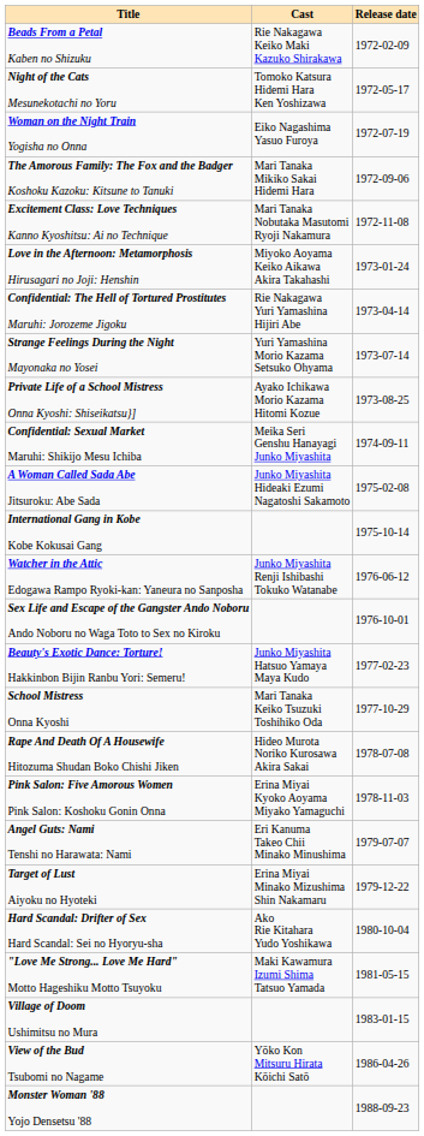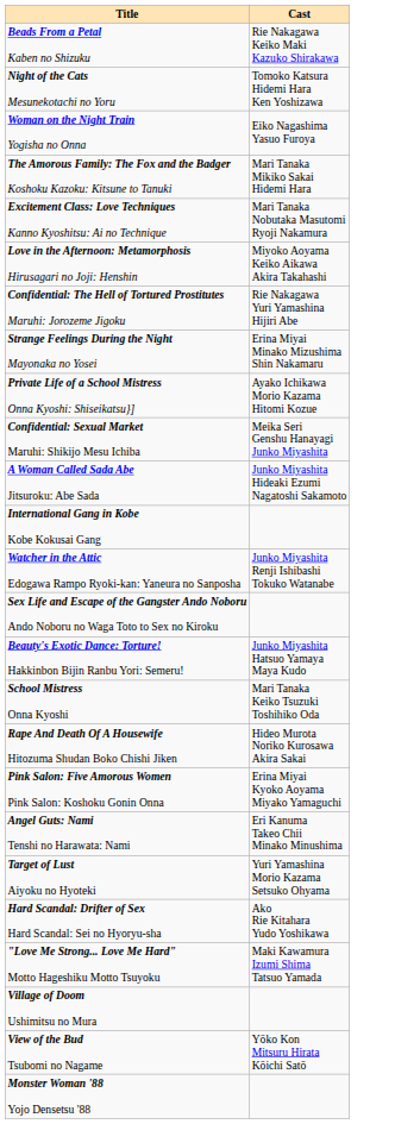 <table class="wikitable">
 <tr>
 <th style="background:#FFE4B5;">Title</th>
 <th style="background:#FFE4B5;">Cast</th>
-<th style="background:#FFE4B5;">Release date</th>
 </tr>
 <tr>
 <td><strong><em><a href='#'>Beads From a Petal</a></em></strong><br><br><em>Kaben no Shizuku</em></td>
 <td>Rie Nakagawa<br>Keiko Maki<br><a href='#'>Kazuko Shirakawa</a></td>
-<td>1972-02-09</td>
 </tr>
 <tr>
 <td><strong><em>Night of the Cats</em></strong><br><br><em>Mesunekotachi no Yoru</em></td>
 <td>Tomoko Katsura<br>Hidemi Hara<br>Ken Yoshizawa</td>
-<td>1972-05-17</td>
 </tr>
 <tr>
 <td><strong><em><a href='#'>Woman on the Night Train</a></em></strong><br><br><em>Yogisha no Onna</em></td>
 <td>Eiko Nagashima<br>Yasuo Furoya</td>
-<td>1972-07-19</td>
 </tr>
 <tr>
 <td><strong><em>The Amorous Family: The Fox and the Badger</em></strong><br><br><em>Koshoku Kazoku: Kitsune to Tanuki</em></td>
 <td>Mari Tanaka<br>Mikiko Sakai<br>Hidemi Hara</td>
-<td>1972-09-06</td>
 </tr>
 <tr>
 <td><strong><em>Excitement Class: Love Techniques</em></strong><br><br><em>Kanno Kyoshitsu: Ai no Technique</em></td>
 <td>Mari Tanaka<br>Nobutaka Masutomi<br>Ryoji Nakamura</td>
-<td>1972-11-08</td>
 </tr>
 <tr>
 <td><strong><em>Love in the Afternoon: Metamorphosis</em></strong><br><br><em>Hirusagari no Joji: Henshin</em></td>
 <td>Miyoko Aoyama<br>Keiko Aikawa<br>Akira Takahashi</td>
-<td>1973-01-24</td>
 </tr>
 <tr>
 <td><strong><em>Confidential: The Hell of Tortured Prostitutes</em></strong><br><br><em>Maruhi: Jorozeme Jigoku</em></td>
 <td>Rie Nakagawa<br>Yuri Yamashina<br>Hijiri Abe</td>
-<td>1973-04-14</td>
 </tr>
 <tr>
 <td><strong><em>Strange Feelings During the Night</em></strong><br><br><em>Mayonaka no Yosei</em></td>
-<td>Yuri Yamashina<br>Morio Kazama<br>Setsuko Ohyama</td>
-<td>1973-07-14</td>
+<td>Erina Miyai<br>Minako Mizushima<br>Shin Nakamaru</td>
 </tr>
 <tr>
 <td><strong><em>Private Life of a School Mistress</em></strong><br><br><em>Onna Kyoshi: Shiseikatsu}]</td>
 <td>Ayako Ichikawa<br>Morio Kazama<br>Hitomi Kozue</td>
-<td>1973-08-25</td>
 </tr>
 <tr>
 <td><strong><em>Confidential: Sexual Market</em></strong><br><br></em>Maruhi: Shikijo Mesu Ichiba<em></td>
 <td>Meika Seri<br>Genshu Hanayagi<br><a href='#'>Junko Miyashita</a></td>
-<td>1974-09-11</td>
 </tr>
 <tr>
 <td><strong><em><a href='#'>A Woman Called Sada Abe</a></em></strong><br><br></em>Jitsuroku: Abe Sada<em></td>
 <td><a href='#'>Junko Miyashita</a><br>Hideaki Ezumi<br>Nagatoshi Sakamoto</td>
-<td>1975-02-08</td>
 </tr>
 <tr>
 <td><strong><em>International Gang in Kobe</em></strong><br><br></em>Kobe Kokusai Gang<em></td>
 <td></td>
-<td>1975-10-14</td>
 </tr>
 <tr>
 <td><strong><em><a href='#'>Watcher in the Attic</a></em></strong><br><br></em>Edogawa Rampo Ryoki-kan: Yaneura no Sanposha<em></td>
 <td><a href='#'>Junko Miyashita</a><br>Renji Ishibashi<br>Tokuko Watanabe</td>
-<td>1976-06-12</td>
 </tr>
 <tr>
 <td><strong><em>Sex Life and Escape of the Gangster Ando Noboru</em></strong><br><br></em>Ando Noboru no Waga Toto to Sex no Kiroku<em></td>
 <td></td>
-<td>1976-10-01</td>
 </tr>
 <tr>
 <td><strong><em><a href='#'>Beauty's Exotic Dance: Torture!</a></em></strong><br><br></em>Hakkinbon Bijin Ranbu Yori: Semeru!<em></td>
 <td><a href='#'>Junko Miyashita</a><br>Hatsuo Yamaya<br>Maya Kudo</td>
-<td>1977-02-23</td>
 </tr>
 <tr>
 <td><strong><em>School Mistress</em></strong><br><br></em>Onna Kyoshi<em></td>
 <td>Mari Tanaka<br>Keiko Tsuzuki<br>Toshihiko Oda</td>
-<td>1977-10-29</td>
 </tr>
 <tr>
 <td><strong><em>Rape And Death Of A Housewife</em></strong><br><br></em>Hitozuma Shudan Boko Chishi Jiken<em></td>
 <td>Hideo Murota<br>Noriko Kurosawa<br>Akira Sakai</td>
-<td>1978-07-08</td>
 </tr>
 <tr>
 <td><strong><em>Pink Salon: Five Amorous Women</em></strong><br><br></em>Pink Salon: Koshoku Gonin Onna<em></td>
 <td>Erina Miyai<br>Kyoko Aoyama<br>Miyako Yamaguchi</td>
-<td>1978-11-03</td>
 </tr>
 <tr>
 <td><strong><em>Angel Guts: Nami</em></strong><br><br></em>Tenshi no Harawata: Nami<em></td>
 <td>Eri Kanuma<br>Takeo Chii<br>Minako Minushima</td>
-<td>1979-07-07</td>
 </tr>
 <tr>
 <td><strong><em>Target of Lust</em></strong><br><br></em>Aiyoku no Hyoteki<em></td>
-<td>Erina Miyai<br>Minako Mizushima<br>Shin Nakamaru</td>
-<td>1979-12-22</td>
+<td>Yuri Yamashina<br>Morio Kazama<br>Setsuko Ohyama</td>
 </tr>
 <tr>
 <td><strong><em>Hard Scandal: Drifter of Sex</em></strong><br><br></em>Hard Scandal: Sei no Hyoryu-sha<em></td>
 <td>Ako<br>Rie Kitahara<br>Yudo Yoshikawa</td>
-<td>1980-10-04</td>
 </tr>
 <tr>
 <td><strong><em>"Love Me Strong... Love Me Hard"</em></strong><br><br></em>Motto Hageshiku Motto Tsuyoku<em></td>
 <td>Maki Kawamura<br><a href='#'>Izumi Shima</a><br>Tatsuo Yamada</td>
-<td>1981-05-15</td>
 </tr>
 <tr>
 <td><strong><em>Village of Doom</em></strong><br><br></em>Ushimitsu no Mura<em></td>
 <td></td>
-<td>1983-01-15</td>
 </tr>
 <tr>
 <td><strong><em>View of the Bud</em></strong><br><br></em>Tsubomi no Nagame<em></td>
 <td>Yōko Kon<br><a href='#'>Mitsuru Hirata</a><br>Kōichi Satō</td>
-<td>1986-04-26</td>
 </tr>
 <tr>
 <td><strong><em>Monster Woman '88</em></strong><br><br></em>Yojo Densetsu '88<em></td>
 <td></td>
-<td>1988-09-23</td>
 </tr>
 </table>
